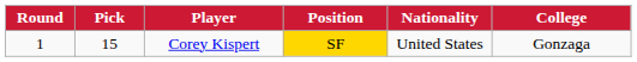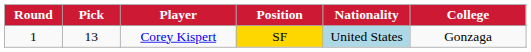 <table class="wikitable sortable sortable">
 <tr>
 <th style="background:#CD1934; color:white" width="10%">Round</th>
 <th style="background:#CD1934; color:white" width="10%">Pick</th>
 <th style="background:#CD1934; color:white" width="20%">Player</th>
 <th style="background:#CD1934; color:white" width="15%">Position</th>
 <th style="background:#CD1934; color:white" width="15%">Nationality</th>
 <th style="background:#CD1934; color:white" width="20%">College</th>
 </tr>
 <tr style="text-align: center">
 <td>1</td>
-<td>15</td>
+<td>13</td>
 <td><a href='#'>Corey Kispert</a></td>
 <td style="background: gold;">SF</td>
-<td> United States</td>
+<td style="background: lightblue;"> United States</td>
 <td>Gonzaga</td>
 </tr>
 </table>
